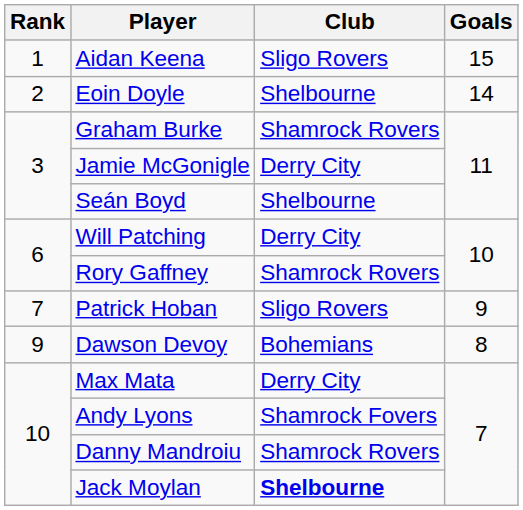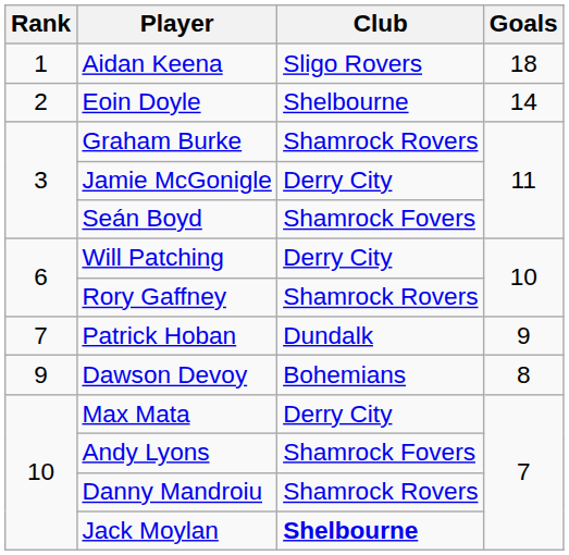 <table class="wikitable" style="text-align:center">
 <tr>
 <th>Rank</th>
 <th>Player</th>
 <th>Club</th>
 <th>Goals</th>
 </tr>
 <tr>
 <td rowspan=1>1</td>
 <td align="left"> <a href='#'>Aidan Keena</a></td>
 <td align="left"><a href='#'>Sligo Rovers</a></td>
-<td rowspan=1>15</td>
+<td rowspan=1>18</td>
 </tr>
 <tr>
 <td rowspan=1>2</td>
 <td align="left"> <a href='#'>Eoin Doyle</a></td>
 <td align="left"><a href='#'>Shelbourne</a></td>
 <td rowspan=1>14</td>
 </tr>
 <tr>
 <td rowspan=3>3</td>
 <td align="left"> <a href='#'>Graham Burke</a></td>
 <td align="left"><a href='#'>Shamrock Rovers</a></td>
 <td rowspan=3>11</td>
 </tr>
 <tr>
 <td align="left"> <a href='#'>Jamie McGonigle</a></td>
 <td align="left"><a href='#'>Derry City</a></td>
 </tr>
 <tr>
 <td align="left"> <a href='#'>Seán Boyd</a></td>
-<td align="left"><a href='#'>Shelbourne</a></td>
+<td align="left"><a href='#'>Shamrock Fovers</a></td>
 </tr>
 <tr>
 <td rowspan=2>6</td>
 <td align="left"> <a href='#'>Will Patching</a></td>
 <td align="left"><a href='#'>Derry City</a></td>
 <td rowspan=2>10</td>
 </tr>
 <tr>
 <td align="left"> <a href='#'>Rory Gaffney</a></td>
 <td align="left"><a href='#'>Shamrock Rovers</a></td>
 </tr>
 <tr>
 <td rowspan=1>7</td>
 <td align="left"> <a href='#'>Patrick Hoban</a></td>
-<td align="left"><a href='#'>Sligo Rovers</a></td>
+<td align="left"><a href='#'>Dundalk</a></td>
 <td rowspan=1>9</td>
 </tr>
 <tr>
 <td rowspan=1>9</td>
 <td align="left"> <a href='#'>Dawson Devoy</a></td>
 <td align="left"><a href='#'>Bohemians</a></td>
 <td rowspan=1>8</td>
 </tr>
 <tr>
 <td rowspan=4>10</td>
 <td align="left"> <a href='#'>Max Mata</a></td>
 <td align="left"><a href='#'>Derry City</a></td>
 <td rowspan=4>7</td>
 </tr>
 <tr>
 <td align="left"> <a href='#'>Andy Lyons</a></td>
 <td align="left"><a href='#'>Shamrock Fovers</a></td>
 </tr>
 <tr>
 <td align="left"> <a href='#'>Danny Mandroiu</a></td>
 <td align="left"><a href='#'>Shamrock Rovers</a></td>
 </tr>
 <tr>
 <td align="left"> <a href='#'>Jack Moylan</a></td>
 <td align="left"><strong><a href='#'>Shelbourne</a></strong></td>
 </tr>
 </table>
